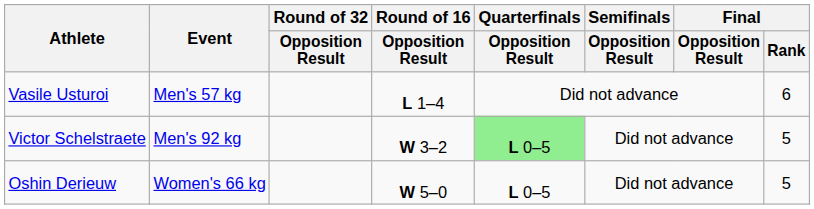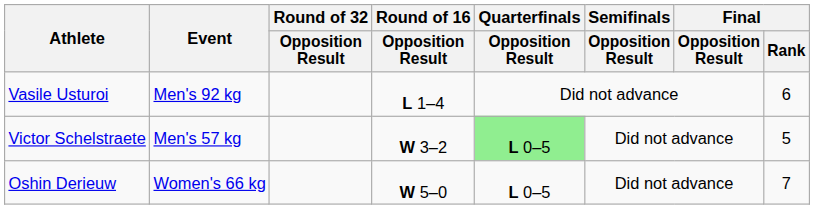 <table class="wikitable" style="font-size:90%">
 <tr>
 <th rowspan="2">Athlete</th>
 <th rowspan="2">Event</th>
 <th>Round of 32</th>
 <th>Round of 16</th>
 <th>Quarterfinals</th>
 <th>Semifinals</th>
 <th colspan=2>Final</th>
 </tr>
 <tr style="font-size:95%">
 <th>Opposition<br>Result</th>
 <th>Opposition<br>Result</th>
 <th>Opposition<br>Result</th>
 <th>Opposition<br>Result</th>
 <th>Opposition<br>Result</th>
 <th>Rank</th>
 </tr>
 <tr align=center>
 <td align=left><a href='#'>Vasile Usturoi</a></td>
-<td align=left><a href='#'>Men's 57 kg</a></td>
+<td align=left><a href='#'>Men's 92 kg</a></td>
 <td></td>
 <td><br><strong>L</strong> 1–4</td>
 <td colspan=3>Did not advance</td>
 <td>6</td>
 </tr>
 <tr align=center>
 <td align=left><a href='#'>Victor Schelstraete</a></td>
-<td align=left><a href='#'>Men's 92 kg</a></td>
+<td align=left><a href='#'>Men's 57 kg</a></td>
 <td></td>
 <td><br><strong>W</strong> 3–2</td>
 <td style="background: lightgreen;"><br><strong>L</strong> 0–5</td>
 <td colspan=2>Did not advance</td>
 <td>5</td>
 </tr>
 <tr align=center>
 <td align=left><a href='#'>Oshin Derieuw</a></td>
 <td align=left><a href='#'>Women's 66 kg</a></td>
 <td></td>
 <td><br><strong>W</strong> 5–0</td>
 <td><br><strong>L</strong> 0–5</td>
 <td colspan=2>Did not advance</td>
-<td>5</td>
+<td>7</td>
 </tr>
 </table>
